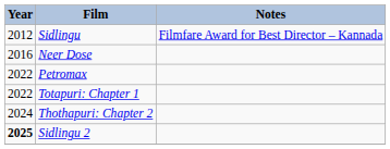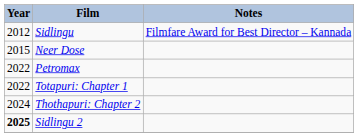 <table class="wikitable sortable">
 <tr>
 <th style="background:#B0C4DE;">Year</th>
 <th style="background:#B0C4DE;">Film</th>
 <th style="background:#B0C4DE;">Notes</th>
 </tr>
 <tr>
 <td>2012</td>
 <td><em><a href='#'>Sidlingu</a></em></td>
 <td><a href='#'>Filmfare Award for Best Director – Kannada</a></td>
 </tr>
 <tr>
-<td>2016</td>
+<td>2015</td>
 <td><em><a href='#'>Neer Dose</a></em></td>
 <td></td>
 </tr>
 <tr>
 <td>2022</td>
 <td><em><a href='#'>Petromax</a></em></td>
 <td></td>
 </tr>
 <tr>
 <td>2022</td>
 <td><em><a href='#'>Totapuri: Chapter 1</a></em></td>
 <td></td>
 </tr>
 <tr>
 <td>2024</td>
 <td><em><a href='#'>Thothapuri: Chapter 2</a></em></td>
 <td></td>
 </tr>
 <tr>
 <td><strong>2025</strong></td>
 <td><em><a href='#'>Sidlingu 2</a></em></td>
 <td></td>
 </tr>
 <tr>
 </tr>
 </table>
